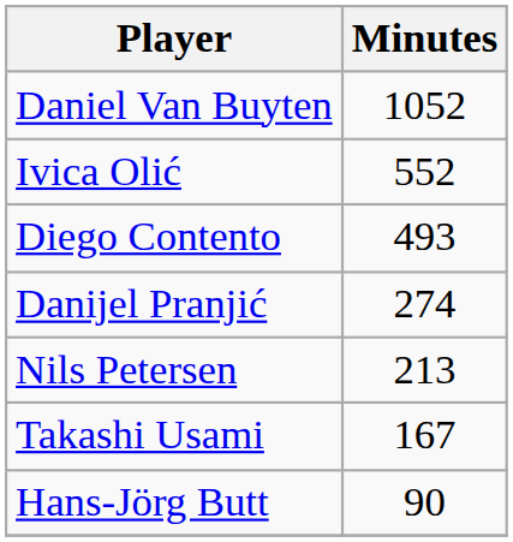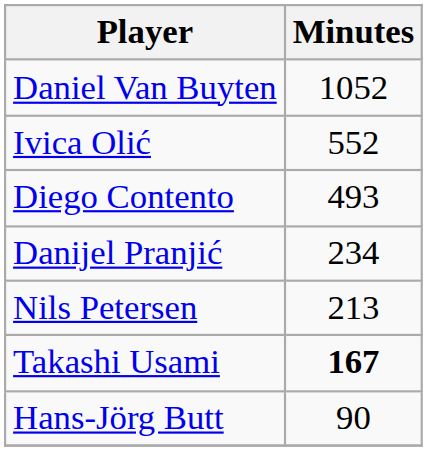 <table class="wikitable">
 <tr>
 <th>Player</th>
 <th>Minutes</th>
 </tr>
 <tr>
 <td> <a href='#'>Daniel Van Buyten</a></td>
 <td align=center>1052</td>
 </tr>
 <tr>
 <td> <a href='#'>Ivica Olić</a></td>
 <td align=center>552</td>
 </tr>
 <tr>
 <td> <a href='#'>Diego Contento</a></td>
 <td align=center>493</td>
 </tr>
 <tr>
 <td> <a href='#'>Danijel Pranjić</a></td>
-<td align=center>274</td>
+<td align=center>234</td>
 </tr>
 <tr>
 <td> <a href='#'>Nils Petersen</a></td>
 <td align=center>213</td>
 </tr>
 <tr>
 <td> <a href='#'>Takashi Usami</a></td>
-<td align=center>167</td>
+<td align=center><strong>167</strong></td>
 </tr>
 <tr>
 <td> <a href='#'>Hans-Jörg Butt</a></td>
 <td align=center>90</td>
 </tr>
 <tr>
 </tr>
 </table>
